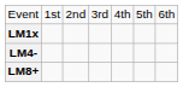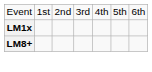 <table class="wikitable">
 <tr>
 <td>Event</td>
 <td>1st</td>
 <td>2nd</td>
 <td>3rd</td>
 <td>4th</td>
 <td>5th</td>
 <td>6th</td>
 </tr>
 <tr>
 <th>LM1x</th>
 <td></td>
 <td></td>
 <td></td>
 <td></td>
 <td></td>
 <td></td>
 </tr>
 <tr>
-<th>LM4-</th>
-<td></td>
-<td></td>
-<td></td>
-<td></td>
-<td></td>
-<td></td>
-</tr>
-<tr>
 <th>LM8+</th>
 <td></td>
 <td></td>
 <td></td>
 <td></td>
 <td></td>
 <td></td>
 </tr>
 </table>
